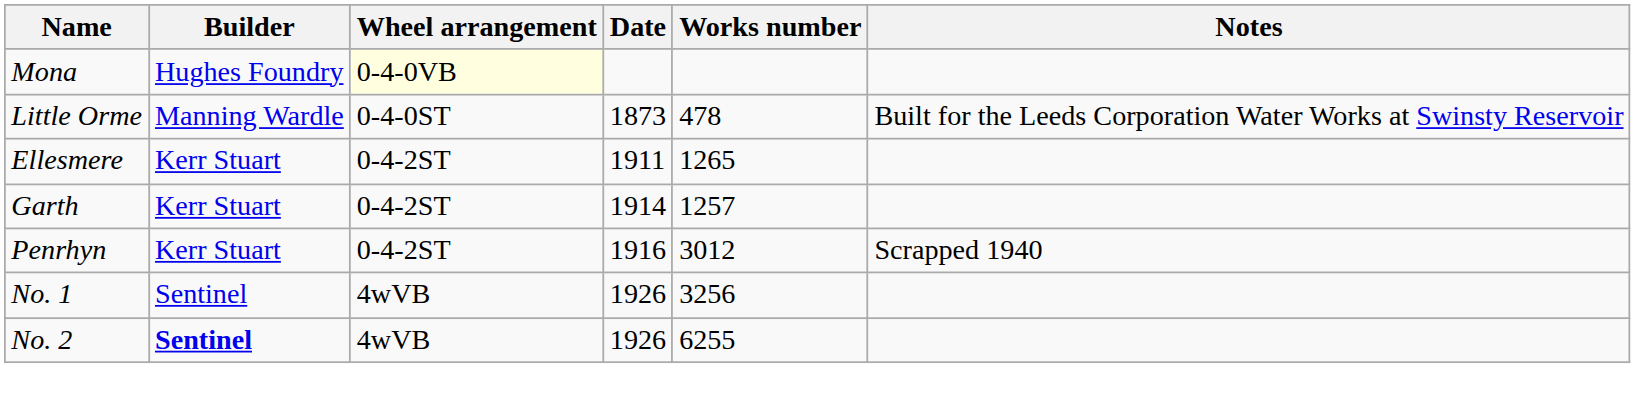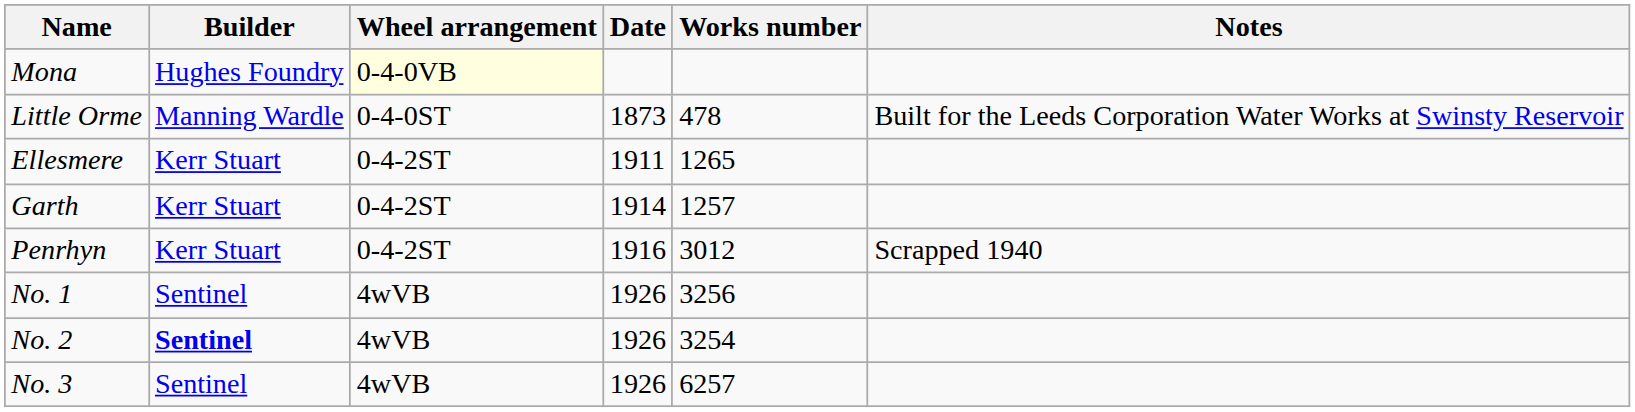 <table class="wikitable">
 <tr>
 <th>Name</th>
 <th>Builder</th>
 <th>Wheel arrangement</th>
 <th>Date</th>
 <th>Works number</th>
 <th>Notes</th>
 </tr>
 <tr>
 <td><em>Mona</em></td>
 <td><a href='#'>Hughes Foundry</a></td>
 <td style="background: lightyellow;">0-4-0VB</td>
 <td></td>
 <td></td>
 <td></td>
 </tr>
 <tr>
 <td><em>Little Orme</em></td>
 <td><a href='#'>Manning Wardle</a></td>
 <td>0-4-0ST</td>
 <td>1873</td>
 <td>478</td>
 <td>Built for the Leeds Corporation Water Works at <a href='#'>Swinsty Reservoir</a></td>
 </tr>
 <tr>
 <td><em>Ellesmere</em></td>
 <td><a href='#'>Kerr Stuart</a></td>
 <td>0-4-2ST</td>
 <td>1911</td>
 <td>1265</td>
 <td></td>
 </tr>
 <tr>
 <td><em>Garth</em></td>
 <td><a href='#'>Kerr Stuart</a></td>
 <td>0-4-2ST</td>
 <td>1914</td>
 <td>1257</td>
 <td></td>
 </tr>
 <tr>
 <td><em>Penrhyn</em></td>
 <td><a href='#'>Kerr Stuart</a></td>
 <td>0-4-2ST</td>
 <td>1916</td>
 <td>3012</td>
 <td>Scrapped 1940</td>
 </tr>
 <tr>
 <td><em>No. 1</em></td>
 <td><a href='#'>Sentinel</a></td>
 <td>4wVB</td>
 <td>1926</td>
 <td>3256</td>
 <td></td>
 </tr>
 <tr>
 <td><em>No. 2</em></td>
 <td><strong><a href='#'>Sentinel</a></strong></td>
 <td>4wVB</td>
 <td>1926</td>
-<td>6255</td>
+<td>3254</td>
+<td></td>
+</tr>
+<tr>
+<td><em>No. 3</em></td>
+<td><a href='#'>Sentinel</a></td>
+<td>4wVB</td>
+<td>1926</td>
+<td>6257</td>
 <td></td>
 </tr>
 </table>
